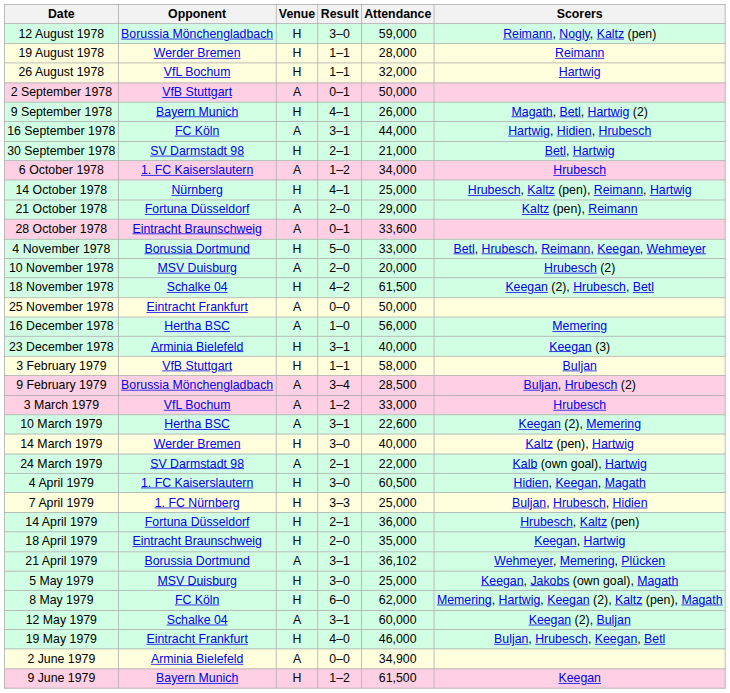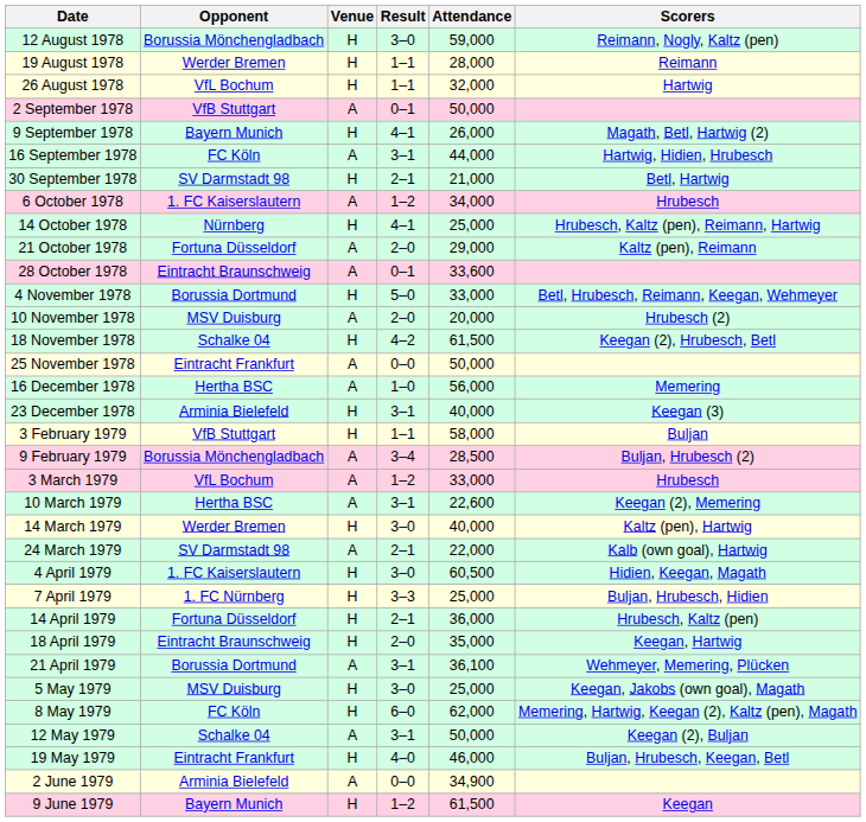 <table class="wikitable sortable" style="font-size:100%; text-align:center">
 <tr>
 <th>Date</th>
 <th>Opponent</th>
 <th>Venue</th>
 <th>Result</th>
 <th>Attendance</th>
 <th>Scorers</th>
 </tr>
 <tr style="background-color: #d0ffe3;">
 <td>12 August 1978</td>
 <td><a href='#'>Borussia Mönchengladbach</a></td>
 <td>H</td>
 <td>3–0</td>
 <td>59,000</td>
 <td><a href='#'>Reimann</a>, <a href='#'>Nogly</a>, <a href='#'>Kaltz</a> (pen)</td>
 </tr>
 <tr style="background-color: #ffffdd;">
 <td>19 August 1978</td>
 <td><a href='#'>Werder Bremen</a></td>
 <td>H</td>
 <td>1–1</td>
 <td>28,000</td>
 <td><a href='#'>Reimann</a></td>
 </tr>
 <tr style="background-color: #ffffdd;">
 <td>26 August 1978</td>
 <td><a href='#'>VfL Bochum</a></td>
 <td>H</td>
 <td>1–1</td>
 <td>32,000</td>
 <td><a href='#'>Hartwig</a></td>
 </tr>
 <tr style="background-color: #ffd0e3;">
 <td>2 September 1978</td>
 <td><a href='#'>VfB Stuttgart</a></td>
 <td>A</td>
 <td>0–1</td>
 <td>50,000</td>
 <td></td>
 </tr>
 <tr style="background-color: #d0ffe3;">
 <td>9 September 1978</td>
 <td><a href='#'>Bayern Munich</a></td>
 <td>H</td>
 <td>4–1</td>
 <td>26,000</td>
 <td><a href='#'>Magath</a>, <a href='#'>Betl</a>, <a href='#'>Hartwig</a> (2)</td>
 </tr>
 <tr style="background-color: #d0ffe3;">
 <td>16 September 1978</td>
 <td><a href='#'>FC Köln</a></td>
 <td>A</td>
 <td>3–1</td>
 <td>44,000</td>
 <td><a href='#'>Hartwig</a>, <a href='#'>Hidien</a>, <a href='#'>Hrubesch</a></td>
 </tr>
 <tr style="background-color: #d0ffe3;">
 <td>30 September 1978</td>
 <td><a href='#'>SV Darmstadt 98</a></td>
 <td>H</td>
 <td>2–1</td>
 <td>21,000</td>
 <td><a href='#'>Betl</a>, <a href='#'>Hartwig</a></td>
 </tr>
 <tr style="background-color: #ffd0e3;">
 <td>6 October 1978</td>
 <td><a href='#'>1. FC Kaiserslautern</a></td>
 <td>A</td>
 <td>1–2</td>
 <td>34,000</td>
 <td><a href='#'>Hrubesch</a></td>
 </tr>
 <tr style="background-color: #d0ffe3;">
 <td>14 October 1978</td>
 <td><a href='#'>Nürnberg</a></td>
 <td>H</td>
 <td>4–1</td>
 <td>25,000</td>
 <td><a href='#'>Hrubesch</a>, <a href='#'>Kaltz</a> (pen), <a href='#'>Reimann</a>, <a href='#'>Hartwig</a></td>
 </tr>
 <tr style="background-color: #d0ffe3;">
 <td>21 October 1978</td>
 <td><a href='#'>Fortuna Düsseldorf</a></td>
 <td>A</td>
 <td>2–0</td>
 <td>29,000</td>
 <td><a href='#'>Kaltz</a> (pen), <a href='#'>Reimann</a></td>
 </tr>
 <tr style="background-color: #ffd0e3;">
 <td>28 October 1978</td>
 <td><a href='#'>Eintracht Braunschweig</a></td>
 <td>A</td>
 <td>0–1</td>
 <td>33,600</td>
 <td></td>
 </tr>
 <tr style="background-color: #d0ffe3;">
 <td>4 November 1978</td>
 <td><a href='#'>Borussia Dortmund</a></td>
 <td>H</td>
 <td>5–0</td>
 <td>33,000</td>
 <td><a href='#'>Betl</a>, <a href='#'>Hrubesch</a>, <a href='#'>Reimann</a>, <a href='#'>Keegan</a>, <a href='#'>Wehmeyer</a></td>
 </tr>
 <tr style="background-color: #d0ffe3;">
 <td>10 November 1978</td>
 <td><a href='#'>MSV Duisburg</a></td>
 <td>A</td>
 <td>2–0</td>
 <td>20,000</td>
 <td><a href='#'>Hrubesch</a> (2)</td>
 </tr>
 <tr style="background-color: #d0ffe3;">
 <td>18 November 1978</td>
 <td><a href='#'>Schalke 04</a></td>
 <td>H</td>
 <td>4–2</td>
 <td>61,500</td>
 <td><a href='#'>Keegan</a> (2), <a href='#'>Hrubesch</a>, <a href='#'>Betl</a></td>
 </tr>
 <tr style="background-color: #ffffdd;">
 <td>25 November 1978</td>
 <td><a href='#'>Eintracht Frankfurt</a></td>
 <td>A</td>
 <td>0–0</td>
 <td>50,000</td>
 <td></td>
 </tr>
 <tr style="background-color: #d0ffe3;">
 <td>16 December 1978</td>
 <td><a href='#'>Hertha BSC</a></td>
 <td>A</td>
 <td>1–0</td>
 <td>56,000</td>
 <td><a href='#'>Memering</a></td>
 </tr>
 <tr style="background-color: #d0ffe3;">
 <td>23 December 1978</td>
 <td><a href='#'>Arminia Bielefeld</a></td>
 <td>H</td>
 <td>3–1</td>
 <td>40,000</td>
 <td><a href='#'>Keegan</a> (3)</td>
 </tr>
 <tr style="background-color: #ffffdd;">
 <td>3 February 1979</td>
 <td><a href='#'>VfB Stuttgart</a></td>
 <td>H</td>
 <td>1–1</td>
 <td>58,000</td>
 <td><a href='#'>Buljan</a></td>
 </tr>
 <tr style="background-color: #ffd0e3;">
 <td>9 February 1979</td>
 <td><a href='#'>Borussia Mönchengladbach</a></td>
 <td>A</td>
 <td>3–4</td>
 <td>28,500</td>
 <td><a href='#'>Buljan</a>, <a href='#'>Hrubesch</a> (2)</td>
 </tr>
 <tr style="background-color: #ffd0e3;">
 <td>3 March 1979</td>
 <td><a href='#'>VfL Bochum</a></td>
 <td>A</td>
 <td>1–2</td>
 <td>33,000</td>
 <td><a href='#'>Hrubesch</a></td>
 </tr>
 <tr style="background-color: #d0ffe3;">
 <td>10 March 1979</td>
 <td><a href='#'>Hertha BSC</a></td>
 <td>A</td>
 <td>3–1</td>
 <td>22,600</td>
 <td><a href='#'>Keegan</a> (2), <a href='#'>Memering</a></td>
 </tr>
 <tr style="background-color: #ffffdd;">
 <td>14 March 1979</td>
 <td><a href='#'>Werder Bremen</a></td>
 <td>H</td>
 <td>3–0</td>
 <td>40,000</td>
 <td><a href='#'>Kaltz</a> (pen), <a href='#'>Hartwig</a></td>
 </tr>
 <tr style="background-color: #d0ffe3;">
 <td>24 March 1979</td>
 <td><a href='#'>SV Darmstadt 98</a></td>
 <td>A</td>
 <td>2–1</td>
 <td>22,000</td>
 <td><a href='#'>Kalb</a> (own goal), <a href='#'>Hartwig</a></td>
 </tr>
 <tr style="background-color: #d0ffe3;">
 <td>4 April 1979</td>
 <td><a href='#'>1. FC Kaiserslautern</a></td>
 <td>H</td>
 <td>3–0</td>
 <td>60,500</td>
 <td><a href='#'>Hidien</a>, <a href='#'>Keegan</a>, <a href='#'>Magath</a></td>
 </tr>
 <tr style="background-color: #ffffdd;">
 <td>7 April 1979</td>
 <td><a href='#'>1. FC Nürnberg</a></td>
 <td>H</td>
 <td>3–3</td>
 <td>25,000</td>
 <td><a href='#'>Buljan</a>, <a href='#'>Hrubesch</a>, <a href='#'>Hidien</a></td>
 </tr>
 <tr style="background-color: #d0ffe3;">
 <td>14 April 1979</td>
 <td><a href='#'>Fortuna Düsseldorf</a></td>
 <td>H</td>
 <td>2–1</td>
 <td>36,000</td>
 <td><a href='#'>Hrubesch</a>, <a href='#'>Kaltz</a> (pen)</td>
 </tr>
 <tr style="background-color: #d0ffe3;">
 <td>18 April 1979</td>
 <td><a href='#'>Eintracht Braunschweig</a></td>
 <td>H</td>
 <td>2–0</td>
 <td>35,000</td>
 <td><a href='#'>Keegan</a>, <a href='#'>Hartwig</a></td>
 </tr>
 <tr style="background-color: #d0ffe3;">
 <td>21 April 1979</td>
 <td><a href='#'>Borussia Dortmund</a></td>
 <td>A</td>
 <td>3–1</td>
-<td>36,102</td>
+<td>36,100</td>
 <td><a href='#'>Wehmeyer</a>, <a href='#'>Memering</a>, <a href='#'>Plücken</a></td>
 </tr>
 <tr style="background-color: #d0ffe3;">
 <td>5 May 1979</td>
 <td><a href='#'>MSV Duisburg</a></td>
 <td>H</td>
 <td>3–0</td>
 <td>25,000</td>
 <td><a href='#'>Keegan</a>, <a href='#'>Jakobs</a> (own goal), <a href='#'>Magath</a></td>
 </tr>
 <tr style="background-color: #d0ffe3;">
 <td>8 May 1979</td>
 <td><a href='#'>FC Köln</a></td>
 <td>H</td>
 <td>6–0</td>
 <td>62,000</td>
 <td><a href='#'>Memering</a>, <a href='#'>Hartwig</a>, <a href='#'>Keegan</a> (2), <a href='#'>Kaltz</a> (pen), <a href='#'>Magath</a></td>
 </tr>
 <tr style="background-color: #d0ffe3;">
 <td>12 May 1979</td>
 <td><a href='#'>Schalke 04</a></td>
 <td>A</td>
 <td>3–1</td>
-<td>60,000</td>
+<td>50,000</td>
 <td><a href='#'>Keegan</a> (2), <a href='#'>Buljan</a></td>
 </tr>
 <tr style="background-color: #d0ffe3;">
 <td>19 May 1979</td>
 <td><a href='#'>Eintracht Frankfurt</a></td>
 <td>H</td>
 <td>4–0</td>
 <td>46,000</td>
 <td><a href='#'>Buljan</a>,  <a href='#'>Hrubesch</a>, <a href='#'>Keegan</a>, <a href='#'>Betl</a></td>
 </tr>
 <tr style="background-color: #ffffdd;">
 <td>2 June 1979</td>
 <td><a href='#'>Arminia Bielefeld</a></td>
 <td>A</td>
 <td>0–0</td>
 <td>34,900</td>
 <td></td>
 </tr>
 <tr style="background-color: #ffd0e3;">
 <td>9 June 1979</td>
 <td><a href='#'>Bayern Munich</a></td>
 <td>H</td>
 <td>1–2</td>
 <td>61,500</td>
 <td><a href='#'>Keegan</a></td>
 </tr>
 </table>
